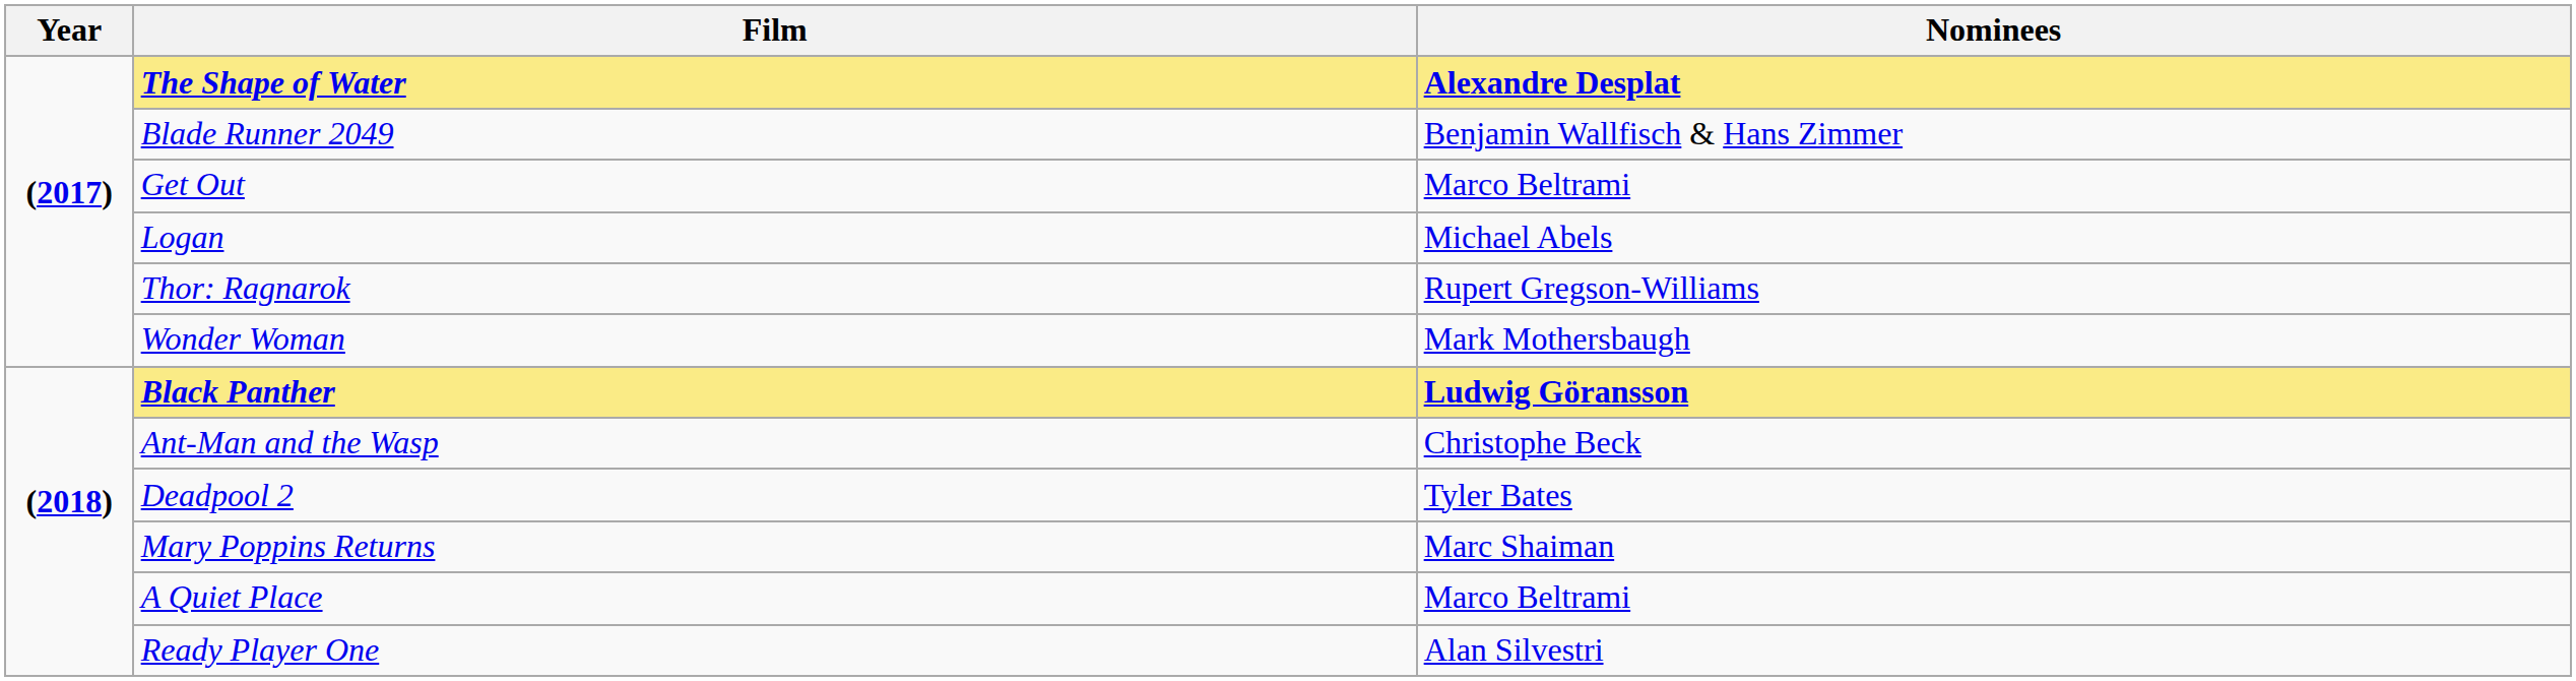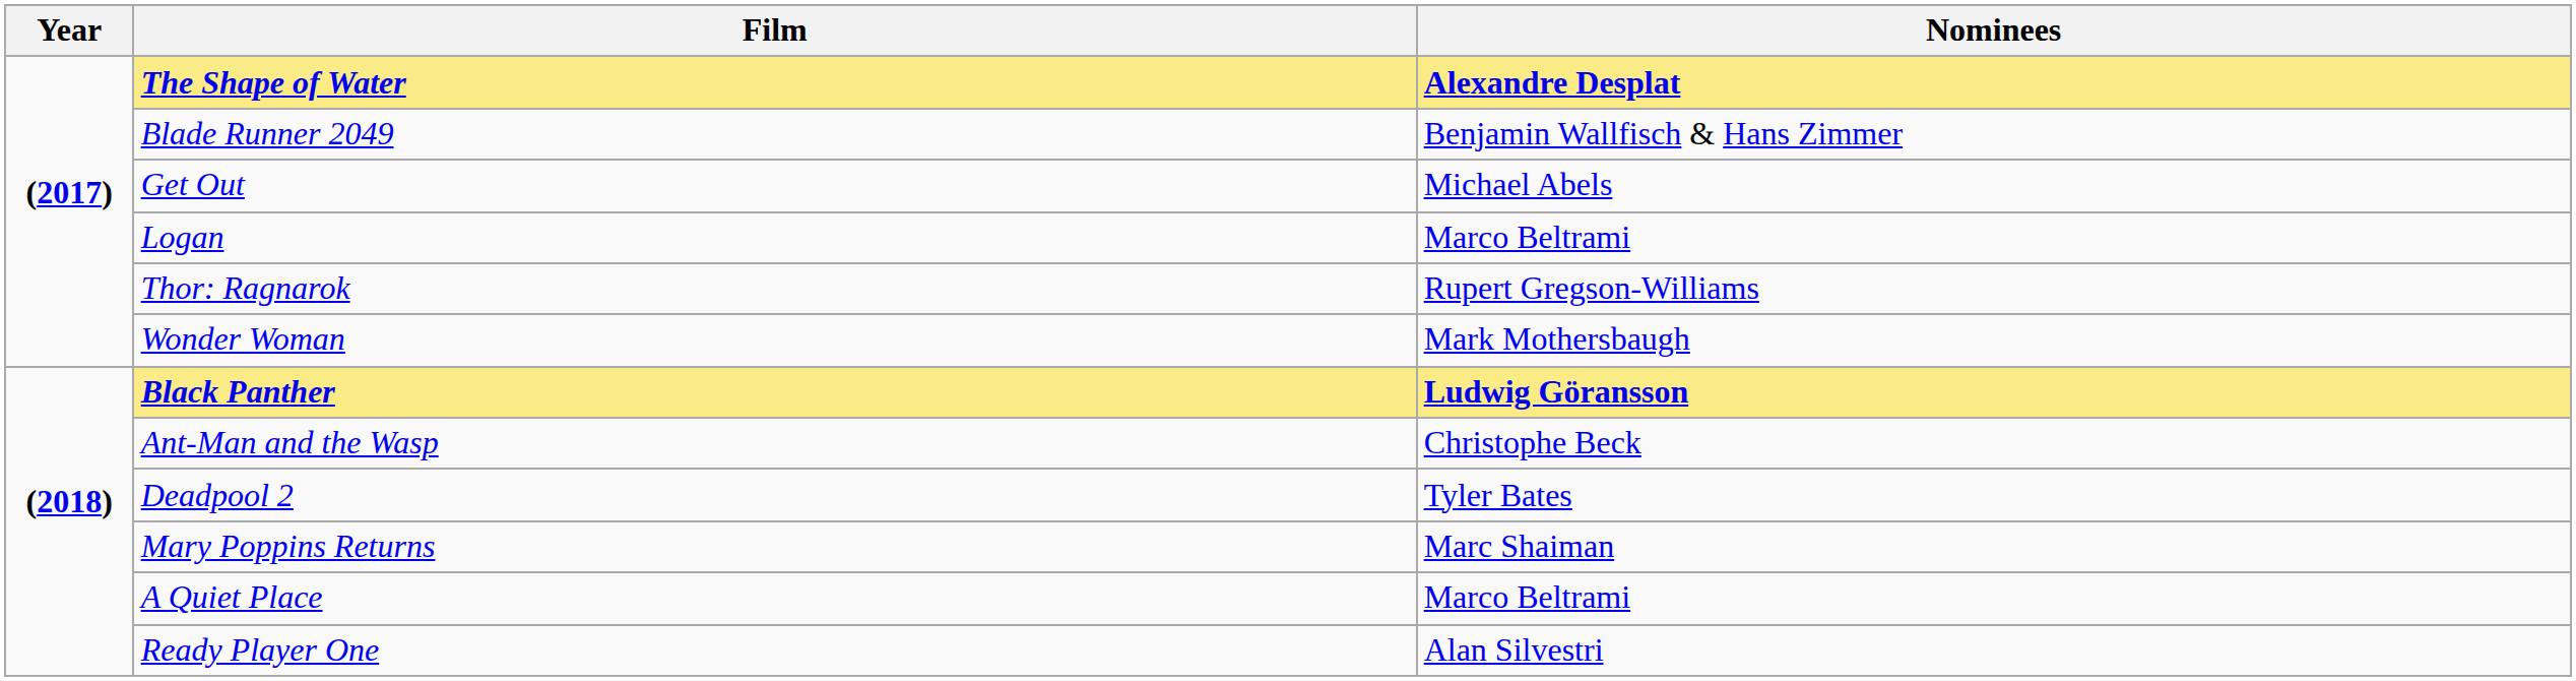 <table class="wikitable" style="width:100%">
 <tr bgcolor="#bebebe">
 <th width="5%">Year</th>
 <th width="50%">Film</th>
 <th width="45%">Nominees</th>
 </tr>
 <tr>
 <td rowspan=7 style="text-align:center"><strong>(<a href='#'>2017</a>)</strong><br> <br></td>
 </tr>
 <tr style="background:#FAEB86">
 <td><strong><em><a href='#'>The Shape of Water</a></em></strong></td>
 <td><strong><a href='#'>Alexandre Desplat</a></strong></td>
 </tr>
 <tr>
 <td><em><a href='#'>Blade Runner 2049</a></em></td>
 <td><a href='#'>Benjamin Wallfisch</a> & <a href='#'>Hans Zimmer</a></td>
 </tr>
 <tr>
 <td><em><a href='#'>Get Out</a></em></td>
-<td><a href='#'>Marco Beltrami</a></td>
+<td><a href='#'>Michael Abels</a></td>
 </tr>
 <tr>
 <td><em><a href='#'>Logan</a></em></td>
-<td><a href='#'>Michael Abels</a></td>
+<td><a href='#'>Marco Beltrami</a></td>
 </tr>
 <tr>
 <td><em><a href='#'>Thor: Ragnarok</a></em></td>
 <td><a href='#'>Rupert Gregson-Williams</a></td>
 </tr>
 <tr>
 <td><em><a href='#'>Wonder Woman</a></em></td>
 <td><a href='#'>Mark Mothersbaugh</a></td>
 </tr>
 <tr>
 <td rowspan=7 style="text-align:center"><strong>(<a href='#'>2018</a>)</strong><br> <br></td>
 </tr>
 <tr style="background:#FAEB86">
 <td><strong><em><a href='#'>Black Panther</a></em></strong></td>
 <td><strong><a href='#'>Ludwig Göransson</a></strong></td>
 </tr>
 <tr>
 <td><em><a href='#'>Ant-Man and the Wasp</a></em></td>
 <td><a href='#'>Christophe Beck</a></td>
 </tr>
 <tr>
 <td><em><a href='#'>Deadpool 2</a></em></td>
 <td><a href='#'>Tyler Bates</a></td>
 </tr>
 <tr>
 <td><em><a href='#'>Mary Poppins Returns</a></em></td>
 <td><a href='#'>Marc Shaiman</a></td>
 </tr>
 <tr>
 <td><em><a href='#'>A Quiet Place</a></em></td>
 <td><a href='#'>Marco Beltrami</a></td>
 </tr>
 <tr>
 <td><em><a href='#'>Ready Player One</a></em></td>
 <td><a href='#'>Alan Silvestri</a></td>
 </tr>
 </table>
